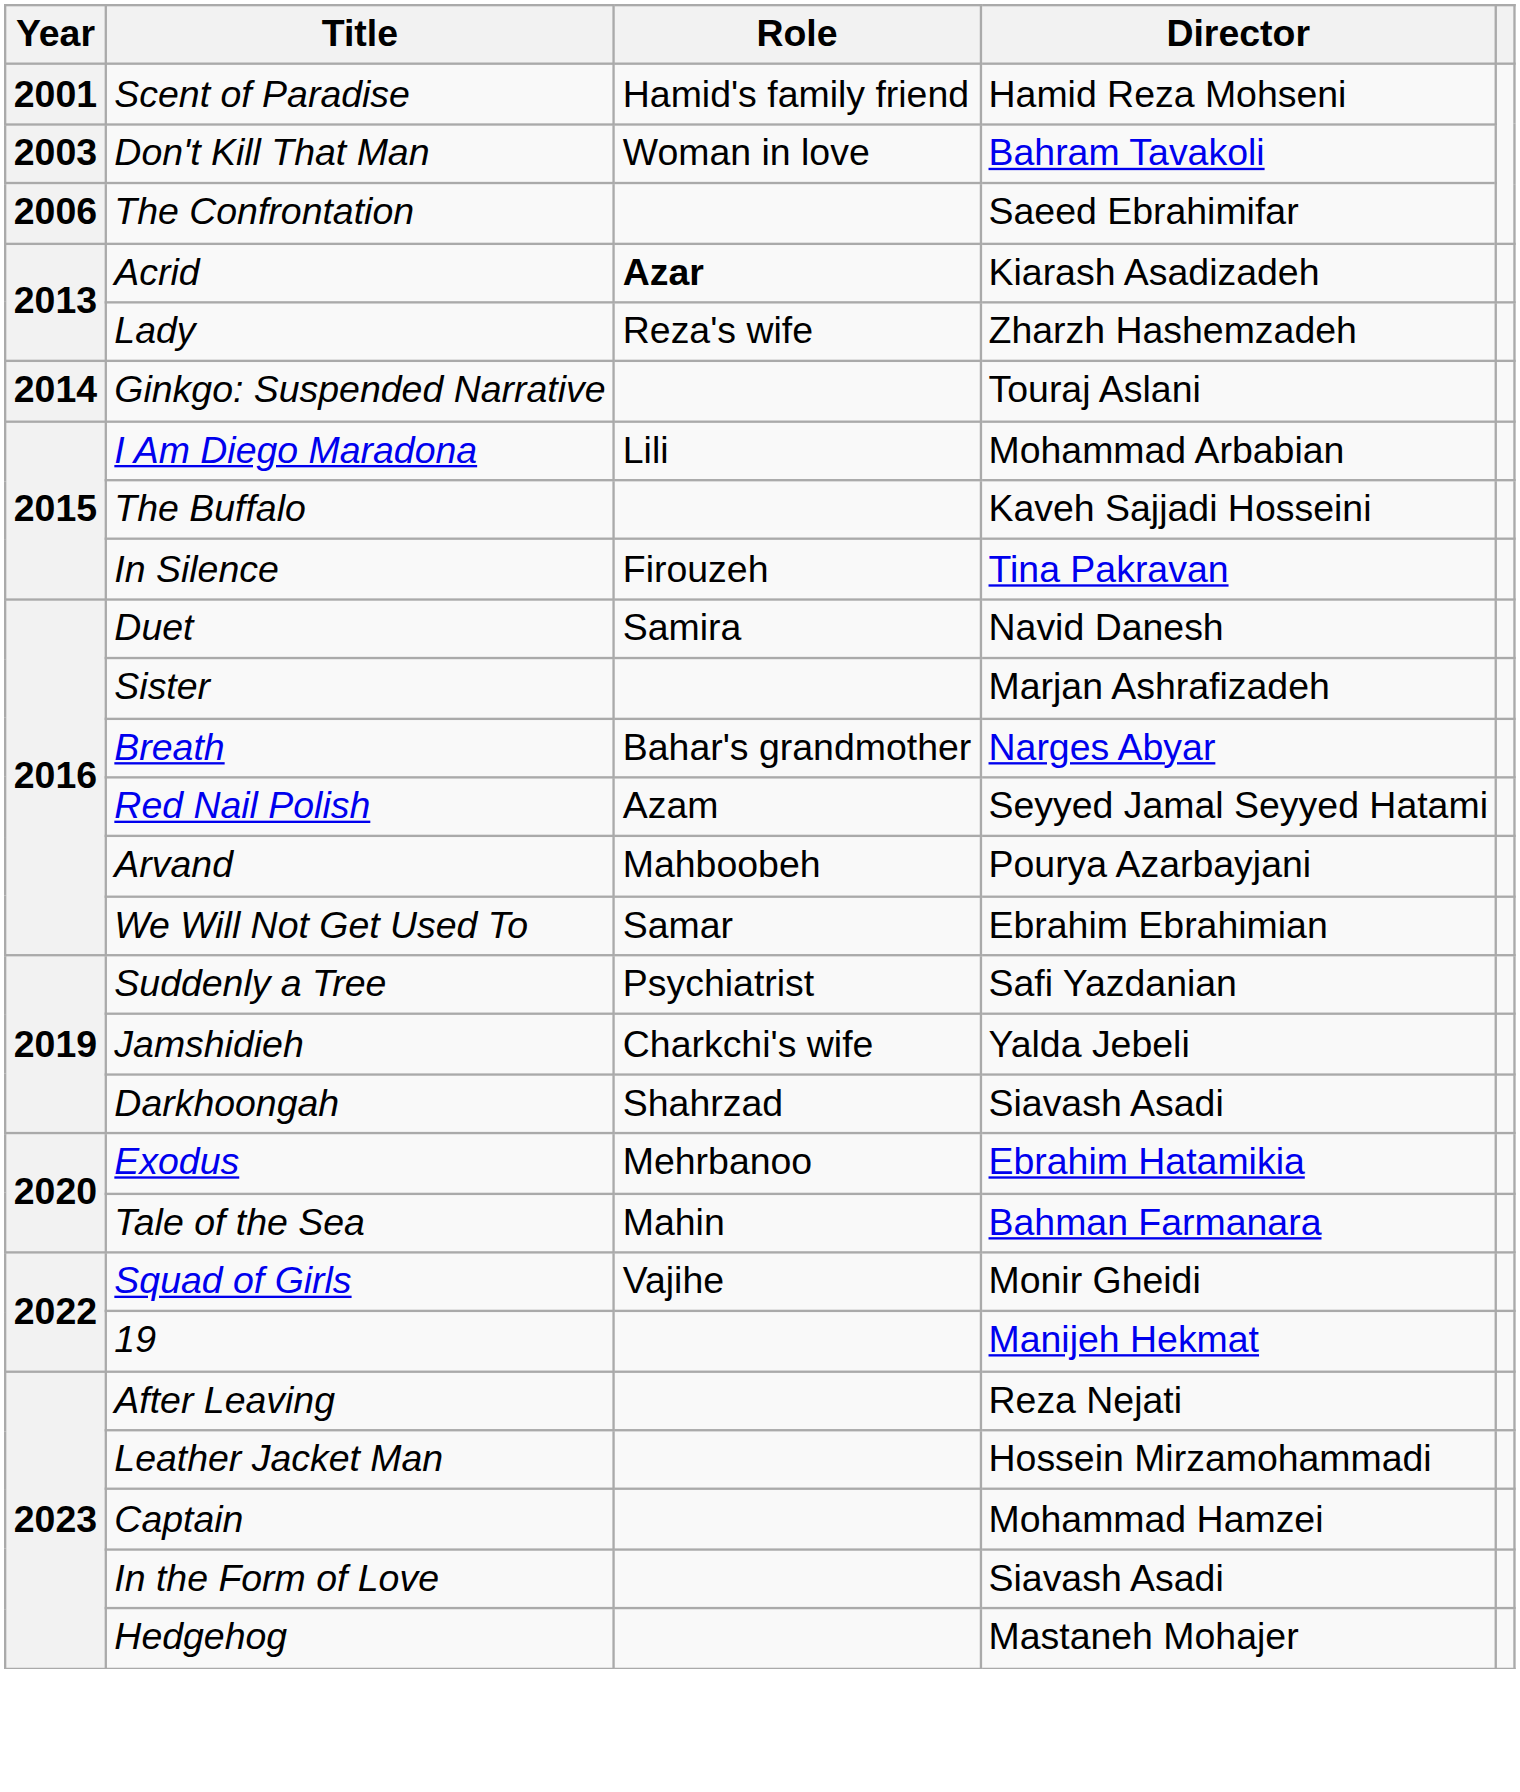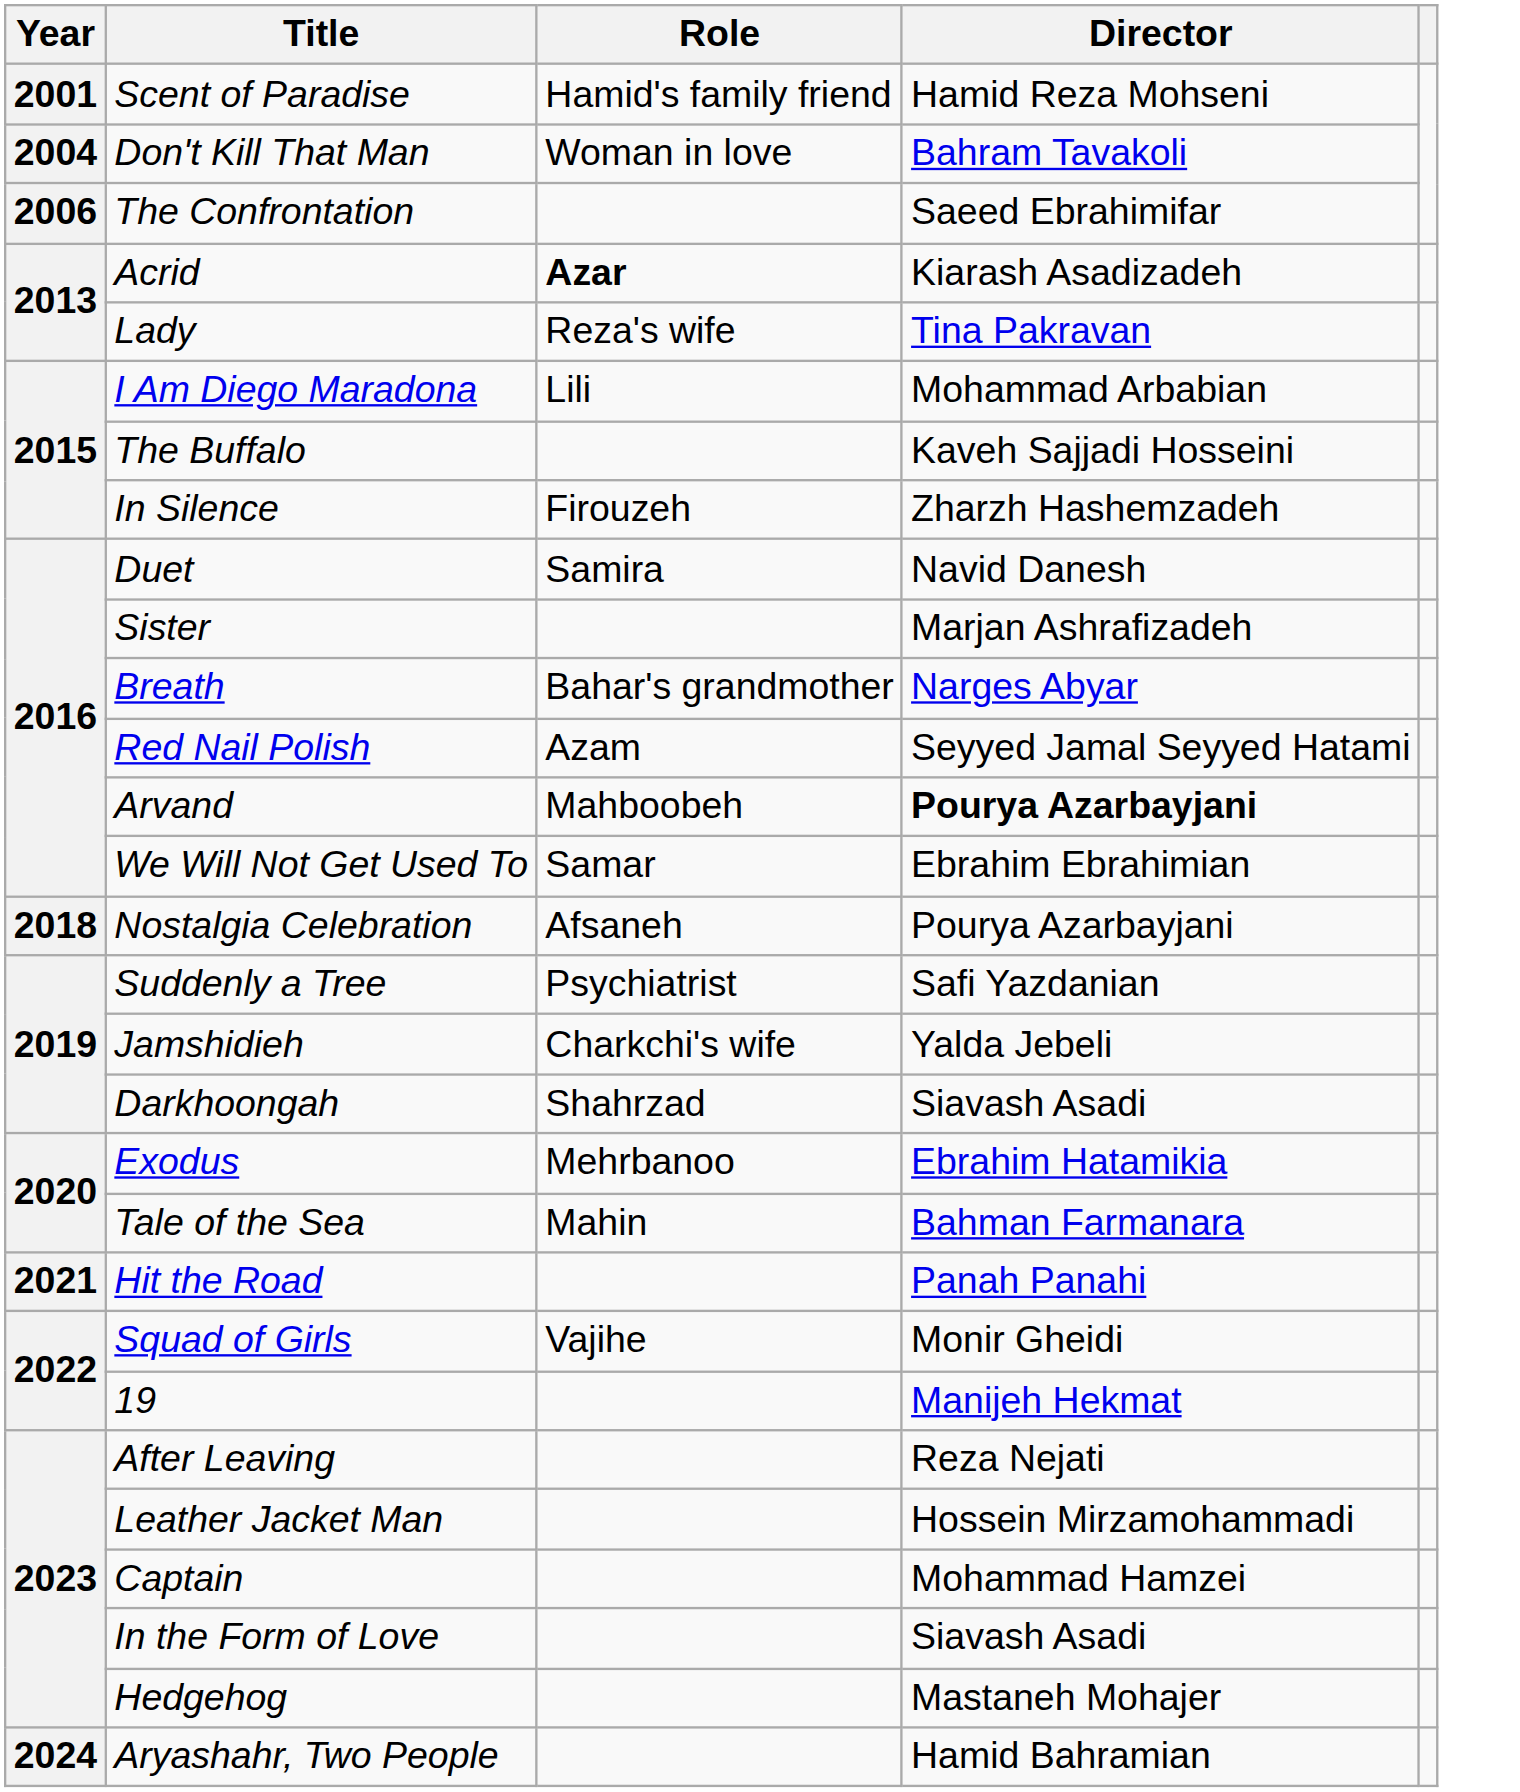 <table class="wikitable plainrowheaders sortable"  style=font-size:100%>
 <tr>
 <th scope="col">Year</th>
 <th scope="col">Title</th>
 <th scope="col">Role</th>
 <th scope="col">Director</th>
 <th></th>
 </tr>
 <tr>
 <th scope=row>2001</th>
 <td><em>Scent of Paradise</em></td>
 <td>Hamid's family friend</td>
 <td>Hamid Reza Mohseni</td>
 <td rowspan="3"></td>
 </tr>
 <tr>
-<th scope=row>2003</th>
+<th scope=row>2004</th>
 <td><em>Don't Kill That Man</em></td>
 <td>Woman in love</td>
 <td><a href='#'>Bahram Tavakoli</a></td>
 </tr>
 <tr>
 <th scope=row>2006</th>
 <td><em>The Confrontation</em></td>
 <td></td>
 <td>Saeed Ebrahimifar</td>
 </tr>
 <tr>
 <th scope=row rowspan="2">2013</th>
 <td><em>Acrid</em></td>
 <td><strong>Azar</strong></td>
 <td>Kiarash Asadizadeh</td>
 <td></td>
 </tr>
 <tr>
 <td><em>Lady</em></td>
 <td>Reza's wife</td>
-<td>Zharzh Hashemzadeh</td>
-<td></td>
-</tr>
-<tr>
-<th scope=row>2014</th>
-<td><em>Ginkgo: Suspended Narrative</em></td>
-<td></td>
-<td>Touraj Aslani</td>
+<td><a href='#'>Tina Pakravan</a></td>
 <td></td>
 </tr>
 <tr>
 <th scope=row rowspan="3">2015</th>
 <td><em><a href='#'>I Am Diego Maradona</a></em></td>
 <td>Lili</td>
 <td>Mohammad Arbabian</td>
 <td></td>
 </tr>
 <tr>
 <td><em>The Buffalo</em></td>
 <td></td>
 <td>Kaveh Sajjadi Hosseini</td>
 <td></td>
 </tr>
 <tr>
 <td><em>In Silence</em></td>
 <td>Firouzeh</td>
-<td><a href='#'>Tina Pakravan</a></td>
+<td>Zharzh Hashemzadeh</td>
 <td></td>
 </tr>
 <tr>
 <th scope=row rowspan="6">2016</th>
 <td><em>Duet</em></td>
 <td>Samira</td>
 <td>Navid Danesh</td>
 <td></td>
 </tr>
 <tr>
 <td><em>Sister</em></td>
 <td></td>
 <td>Marjan Ashrafizadeh</td>
 <td></td>
 </tr>
 <tr>
 <td><a href='#'><em>Breath</em></a></td>
 <td>Bahar's grandmother</td>
 <td><a href='#'>Narges Abyar</a></td>
 <td></td>
 </tr>
 <tr>
 <td><em><a href='#'>Red Nail Polish</a></em></td>
 <td>Azam</td>
 <td>Seyyed Jamal Seyyed Hatami</td>
 <td></td>
 </tr>
 <tr>
 <td><em>Arvand</em></td>
 <td>Mahboobeh</td>
-<td>Pourya Azarbayjani</td>
+<td><strong>Pourya Azarbayjani</strong></td>
 <td></td>
 </tr>
 <tr>
 <td><em>We Will Not Get Used To</em></td>
 <td>Samar</td>
 <td>Ebrahim Ebrahimian</td>
+<td></td>
+</tr>
+<tr>
+<th scope=row>2018</th>
+<td><em>Nostalgia Celebration</em></td>
+<td>Afsaneh</td>
+<td>Pourya Azarbayjani</td>
 <td></td>
 </tr>
 <tr>
 <th scope=row rowspan="3">2019</th>
 <td><em>Suddenly a Tree</em></td>
 <td>Psychiatrist</td>
 <td>Safi Yazdanian</td>
 <td></td>
 </tr>
 <tr>
 <td><em>Jamshidieh</em></td>
 <td>Charkchi's wife</td>
 <td>Yalda Jebeli</td>
 <td></td>
 </tr>
 <tr>
 <td><em>Darkhoongah</em></td>
 <td>Shahrzad</td>
 <td>Siavash Asadi</td>
 <td></td>
 </tr>
 <tr>
 <th scope=row rowspan="2">2020</th>
 <td><em><a href='#'>Exodus</a></em></td>
 <td>Mehrbanoo</td>
 <td><a href='#'>Ebrahim Hatamikia</a></td>
 <td></td>
 </tr>
 <tr>
 <td><em>Tale of the Sea</em></td>
 <td>Mahin</td>
 <td><a href='#'>Bahman Farmanara</a></td>
+<td></td>
+</tr>
+<tr>
+<th scope=row>2021</th>
+<td><em><a href='#'>Hit the Road</a></em></td>
+<td></td>
+<td><a href='#'>Panah Panahi</a></td>
 <td></td>
 </tr>
 <tr>
 <th scope=row rowspan="2">2022</th>
 <td><em><a href='#'>Squad of Girls</a></em></td>
 <td>Vajihe</td>
 <td>Monir Gheidi</td>
 <td></td>
 </tr>
 <tr>
 <td><em>19</em></td>
 <td></td>
 <td><a href='#'>Manijeh Hekmat</a></td>
 <td></td>
 </tr>
 <tr>
 <th rowspan="5" scope="row">2023</th>
 <td><em>After Leaving</em></td>
 <td></td>
 <td>Reza Nejati</td>
 <td></td>
 </tr>
 <tr>
 <td><em>Leather Jacket Man</em></td>
 <td></td>
 <td>Hossein Mirzamohammadi</td>
 <td></td>
 </tr>
 <tr>
 <td><em>Captain</em></td>
 <td></td>
 <td>Mohammad Hamzei</td>
 <td></td>
 </tr>
 <tr>
 <td><em>In the Form of Love</em></td>
 <td></td>
 <td>Siavash Asadi</td>
 <td></td>
 </tr>
 <tr>
 <td><em>Hedgehog</em></td>
 <td></td>
 <td>Mastaneh Mohajer</td>
 <td></td>
 </tr>
+<tr>
+<th scope="row">2024</th>
+<td><em>Aryashahr, Two People</em></td>
+<td></td>
+<td>Hamid Bahramian</td>
+<td></td>
+</tr>
 </table>
